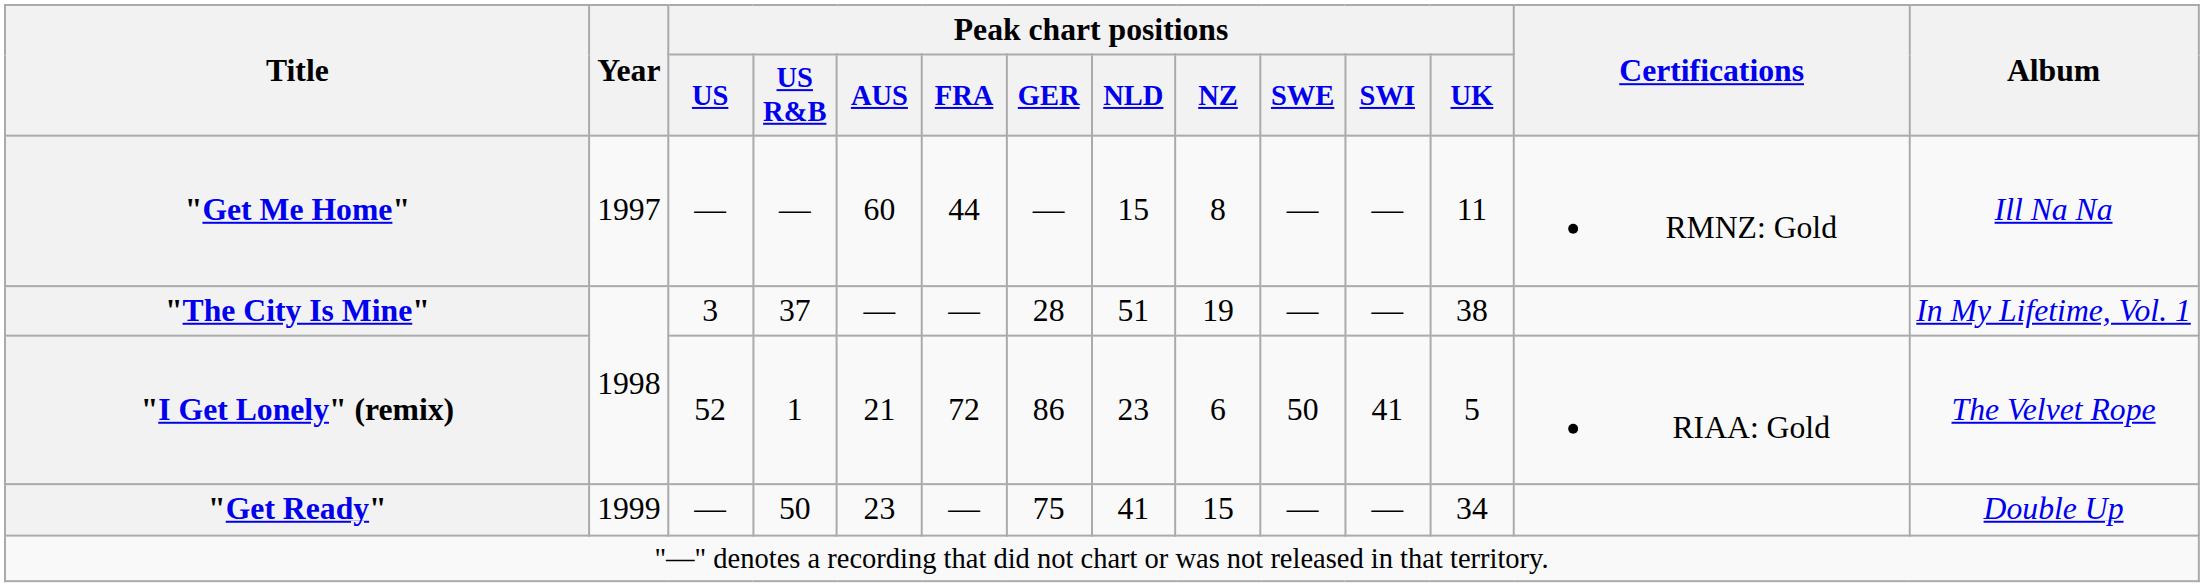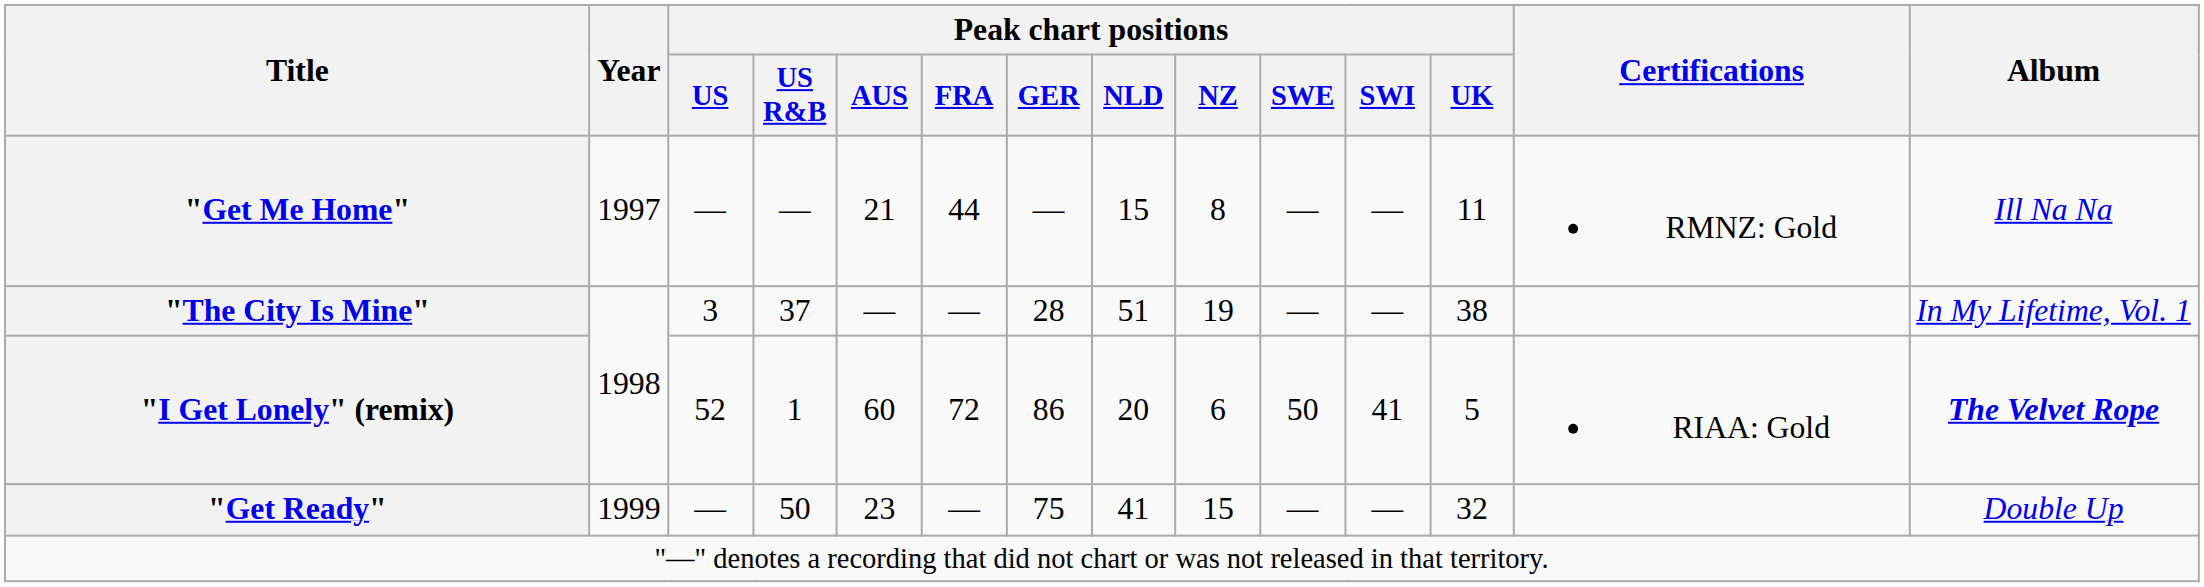 <table class="wikitable plainrowheaders" style="text-align:center;">
 <tr>
 <th scope="col" rowspan="2" style="width:18em;">Title</th>
 <th scope="col" rowspan="2">Year</th>
 <th scope="col" colspan="10">Peak chart positions</th>
 <th scope="col" rowspan="2" style="width:12em;"><a href='#'>Certifications</a></th>
 <th scope="col" rowspan="2">Album</th>
 </tr>
 <tr>
 <th scope="col" style="width:2.5em;font-size:90%;"><a href='#'>US</a><br></th>
 <th scope="col" style="width:2.5em;font-size:90%;"><a href='#'>US<br>R&B</a><br></th>
 <th scope="col" style="width:2.5em;font-size:90%;"><a href='#'>AUS</a><br></th>
 <th scope="col" style="width:2.5em;font-size:90%;"><a href='#'>FRA</a><br></th>
 <th scope="col" style="width:2.5em;font-size:90%;"><a href='#'>GER</a><br></th>
 <th scope="col" style="width:2.5em;font-size:90%;"><a href='#'>NLD</a><br></th>
 <th scope="col" style="width:2.5em;font-size:90%;"><a href='#'>NZ</a><br></th>
 <th scope="col" style="width:2.5em;font-size:90%;"><a href='#'>SWE</a><br></th>
 <th scope="col" style="width:2.5em;font-size:90%;"><a href='#'>SWI</a><br></th>
 <th scope="col" style="width:2.5em;font-size:90%;"><a href='#'>UK</a><br></th>
 </tr>
 <tr>
 <th scope="row">"<a href='#'>Get Me Home</a>"<br></th>
 <td>1997</td>
 <td>—</td>
 <td>—</td>
-<td>60</td>
+<td>21</td>
 <td>44</td>
 <td>—</td>
 <td>15</td>
 <td>8</td>
 <td>—</td>
 <td>—</td>
 <td>11</td>
 <td><br><ul><li>RMNZ: Gold</li></ul></td>
 <td><em><a href='#'>Ill Na Na</a></em></td>
 </tr>
 <tr>
 <th scope="row">"<a href='#'>The City Is Mine</a>"<br></th>
 <td rowspan="2">1998</td>
 <td>3</td>
 <td>37</td>
 <td>—</td>
 <td>—</td>
 <td>28</td>
 <td>51</td>
 <td>19</td>
 <td>—</td>
 <td>—</td>
 <td>38</td>
 <td></td>
 <td><em><a href='#'>In My Lifetime, Vol. 1</a></em></td>
 </tr>
 <tr>
 <th scope="row">"<a href='#'>I Get Lonely</a>" (remix)<br></th>
 <td>52</td>
 <td>1</td>
-<td>21</td>
+<td>60</td>
 <td>72</td>
 <td>86</td>
-<td>23</td>
+<td>20</td>
 <td>6</td>
 <td>50</td>
 <td>41</td>
 <td>5</td>
 <td><br><ul><li>RIAA: Gold</li></ul></td>
-<td><em><a href='#'>The Velvet Rope</a></em></td>
+<td><strong><em><a href='#'>The Velvet Rope</a></em></strong></td>
 </tr>
 <tr>
 <th scope="row">"<a href='#'>Get Ready</a>"<br></th>
 <td>1999</td>
 <td>—</td>
 <td>50</td>
 <td>23</td>
 <td>—</td>
 <td>75</td>
 <td>41</td>
 <td>15</td>
 <td>—</td>
 <td>—</td>
-<td>34</td>
+<td>32</td>
 <td></td>
 <td><em><a href='#'>Double Up</a></em></td>
 </tr>
 <tr>
 <td colspan="14" style="font-size:90%">"—" denotes a recording that did not chart or was not released in that territory.</td>
 </tr>
 </table>
